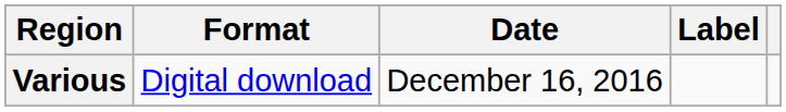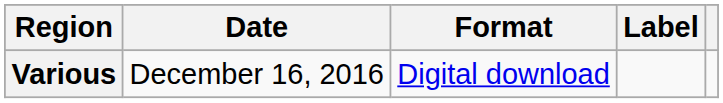 <table class="wikitable plainrowheaders">
 <tr>
 <th scope="col">Region</th>
+<th scope="col">Date</th>
 <th scope="col">Format</th>
-<th scope="col">Date</th>
 <th scope="col">Label</th>
 <th scope="col"></th>
 </tr>
 <tr>
 <th scope="row">Various</th>
+<td>December 16, 2016</td>
 <td><a href='#'>Digital download</a></td>
-<td>December 16, 2016</td>
 <td></td>
 <td></td>
 </tr>
 </table>
